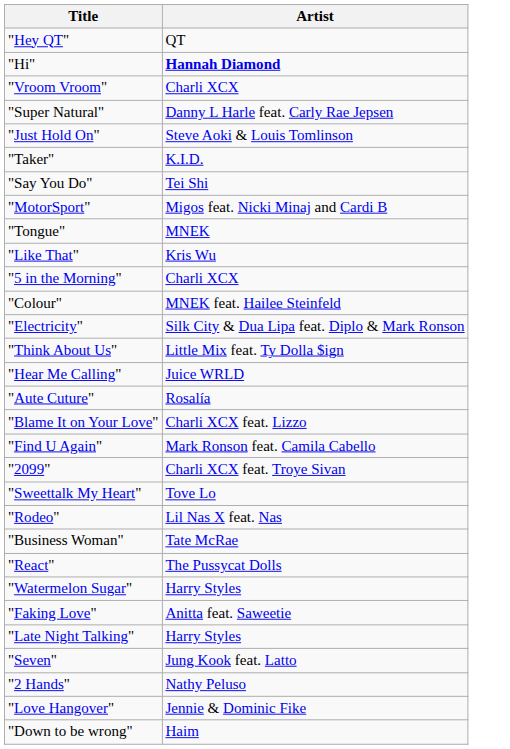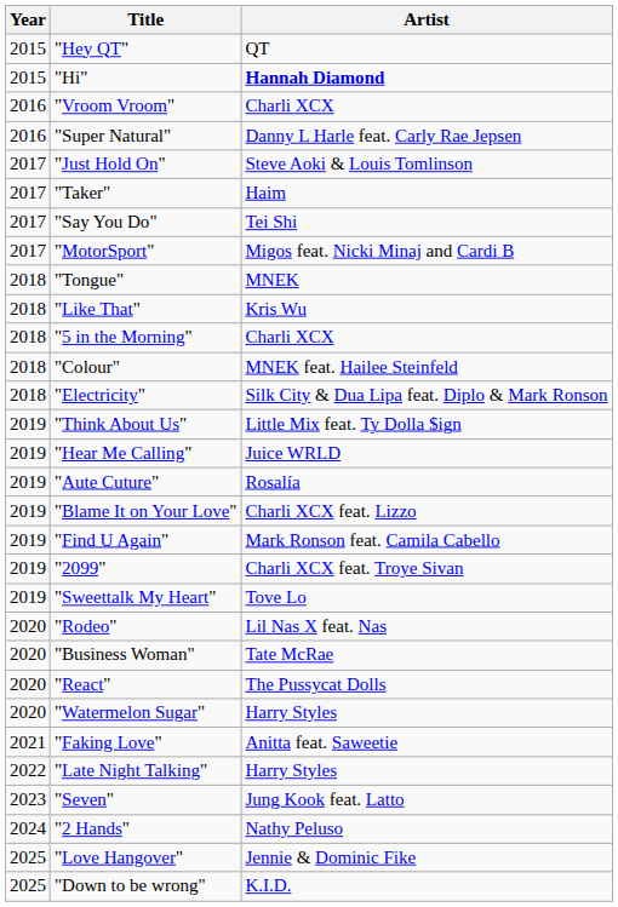 <table class="wikitable">
 <tr>
+<th>Year</th>
 <th>Title</th>
 <th>Artist</th>
 </tr>
 <tr>
+<td>2015</td>
 <td>"<a href='#'>Hey QT</a>"</td>
 <td>QT</td>
 </tr>
 <tr>
+<td>2015</td>
 <td>"Hi"</td>
 <td><strong><a href='#'>Hannah Diamond</a></strong></td>
 </tr>
 <tr>
+<td>2016</td>
 <td>"<a href='#'>Vroom Vroom</a>"</td>
 <td><a href='#'>Charli XCX</a></td>
 </tr>
 <tr>
+<td>2016</td>
 <td>"Super Natural"</td>
 <td><a href='#'>Danny L Harle</a> feat. <a href='#'>Carly Rae Jepsen</a></td>
 </tr>
 <tr>
+<td>2017</td>
 <td>"<a href='#'>Just Hold On</a>"</td>
 <td><a href='#'>Steve Aoki</a> & <a href='#'>Louis Tomlinson</a></td>
 </tr>
 <tr>
+<td>2017</td>
 <td>"Taker"</td>
-<td><a href='#'>K.I.D.</a></td>
+<td><a href='#'>Haim</a></td>
 </tr>
 <tr>
+<td>2017</td>
 <td>"Say You Do"</td>
 <td><a href='#'>Tei Shi</a></td>
 </tr>
 <tr>
+<td>2017</td>
 <td>"<a href='#'>MotorSport</a>"</td>
 <td><a href='#'>Migos</a> feat. <a href='#'>Nicki Minaj</a> and <a href='#'>Cardi B</a></td>
 </tr>
 <tr>
+<td>2018</td>
 <td>"Tongue"</td>
 <td><a href='#'>MNEK</a></td>
 </tr>
 <tr>
+<td>2018</td>
 <td>"<a href='#'>Like That</a>"</td>
 <td><a href='#'>Kris Wu</a></td>
 </tr>
 <tr>
+<td>2018</td>
 <td>"<a href='#'>5 in the Morning</a>"</td>
 <td><a href='#'>Charli XCX</a></td>
 </tr>
 <tr>
+<td>2018</td>
 <td>"Colour"</td>
 <td><a href='#'>MNEK</a> feat. <a href='#'>Hailee Steinfeld</a></td>
 </tr>
 <tr>
+<td>2018</td>
 <td>"<a href='#'>Electricity</a>"</td>
 <td><a href='#'>Silk City</a> & <a href='#'>Dua Lipa</a> feat. <a href='#'>Diplo</a> & <a href='#'>Mark Ronson</a></td>
 </tr>
 <tr>
+<td>2019</td>
 <td>"<a href='#'>Think About Us</a>"</td>
 <td><a href='#'>Little Mix</a> feat. <a href='#'>Ty Dolla $ign</a></td>
 </tr>
 <tr>
+<td>2019</td>
 <td>"<a href='#'>Hear Me Calling</a>"</td>
 <td><a href='#'>Juice WRLD</a></td>
 </tr>
 <tr>
+<td>2019</td>
 <td>"<a href='#'>Aute Cuture</a>"</td>
 <td><a href='#'>Rosalía</a></td>
 </tr>
 <tr>
+<td>2019</td>
 <td>"<a href='#'>Blame It on Your Love</a>"</td>
 <td><a href='#'>Charli XCX</a> feat. <a href='#'>Lizzo</a></td>
 </tr>
 <tr>
+<td>2019</td>
 <td>"<a href='#'>Find U Again</a>"</td>
 <td><a href='#'>Mark Ronson</a> feat. <a href='#'>Camila Cabello</a></td>
 </tr>
 <tr>
+<td>2019</td>
 <td>"<a href='#'>2099</a>"</td>
 <td><a href='#'>Charli XCX</a> feat. <a href='#'>Troye Sivan</a></td>
 </tr>
 <tr>
+<td>2019</td>
 <td>"<a href='#'>Sweettalk My Heart</a>"</td>
 <td><a href='#'>Tove Lo</a></td>
 </tr>
 <tr>
+<td>2020</td>
 <td>"<a href='#'>Rodeo</a>"</td>
 <td><a href='#'>Lil Nas X</a> feat. <a href='#'>Nas</a></td>
 </tr>
 <tr>
+<td>2020</td>
 <td>"Business Woman"</td>
 <td><a href='#'>Tate McRae</a></td>
 </tr>
 <tr>
+<td>2020</td>
 <td>"<a href='#'>React</a>"</td>
 <td><a href='#'>The Pussycat Dolls</a></td>
 </tr>
 <tr>
+<td>2020</td>
 <td>"<a href='#'>Watermelon Sugar</a>"</td>
 <td><a href='#'>Harry Styles</a></td>
 </tr>
 <tr>
+<td>2021</td>
 <td>"<a href='#'>Faking Love</a>"</td>
 <td><a href='#'>Anitta</a> feat. <a href='#'>Saweetie</a></td>
 </tr>
 <tr>
+<td>2022</td>
 <td>"<a href='#'>Late Night Talking</a>"</td>
 <td><a href='#'>Harry Styles</a></td>
 </tr>
 <tr>
+<td>2023</td>
 <td>"<a href='#'>Seven</a>"</td>
 <td><a href='#'>Jung Kook</a> feat. <a href='#'>Latto</a></td>
 </tr>
 <tr>
+<td>2024</td>
 <td>"<a href='#'>2 Hands</a>"</td>
 <td><a href='#'>Nathy Peluso</a></td>
 </tr>
 <tr>
+<td>2025</td>
 <td>"<a href='#'>Love Hangover</a>"</td>
 <td><a href='#'>Jennie</a> & <a href='#'>Dominic Fike</a></td>
 </tr>
 <tr>
+<td>2025</td>
 <td>"Down to be wrong"</td>
-<td><a href='#'>Haim</a></td>
+<td><a href='#'>K.I.D.</a></td>
 </tr>
 </table>
